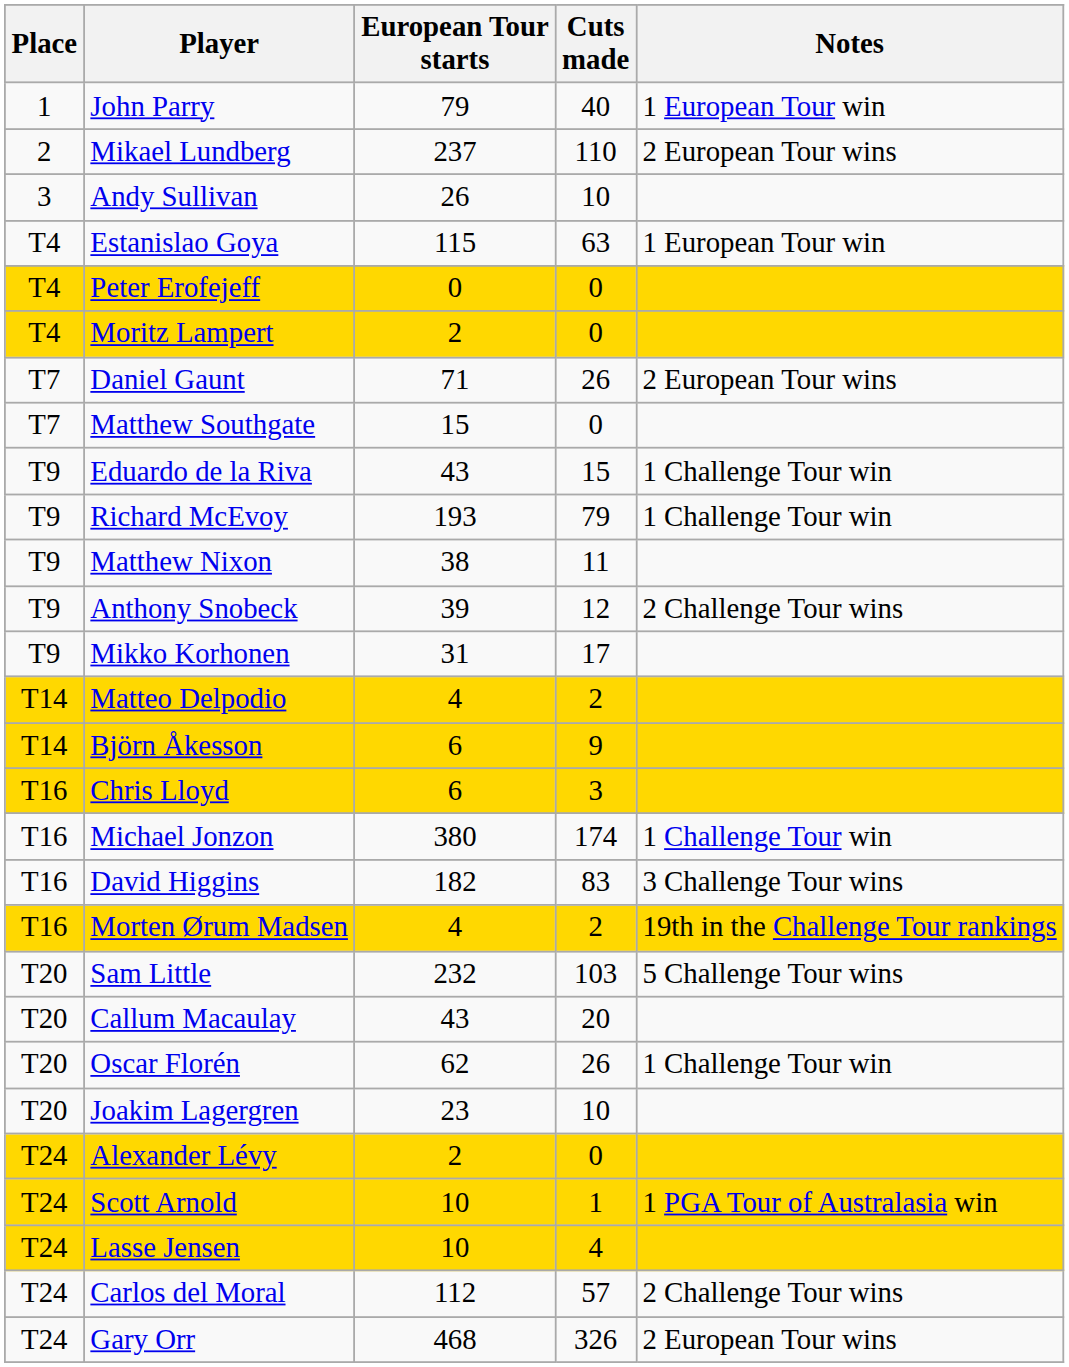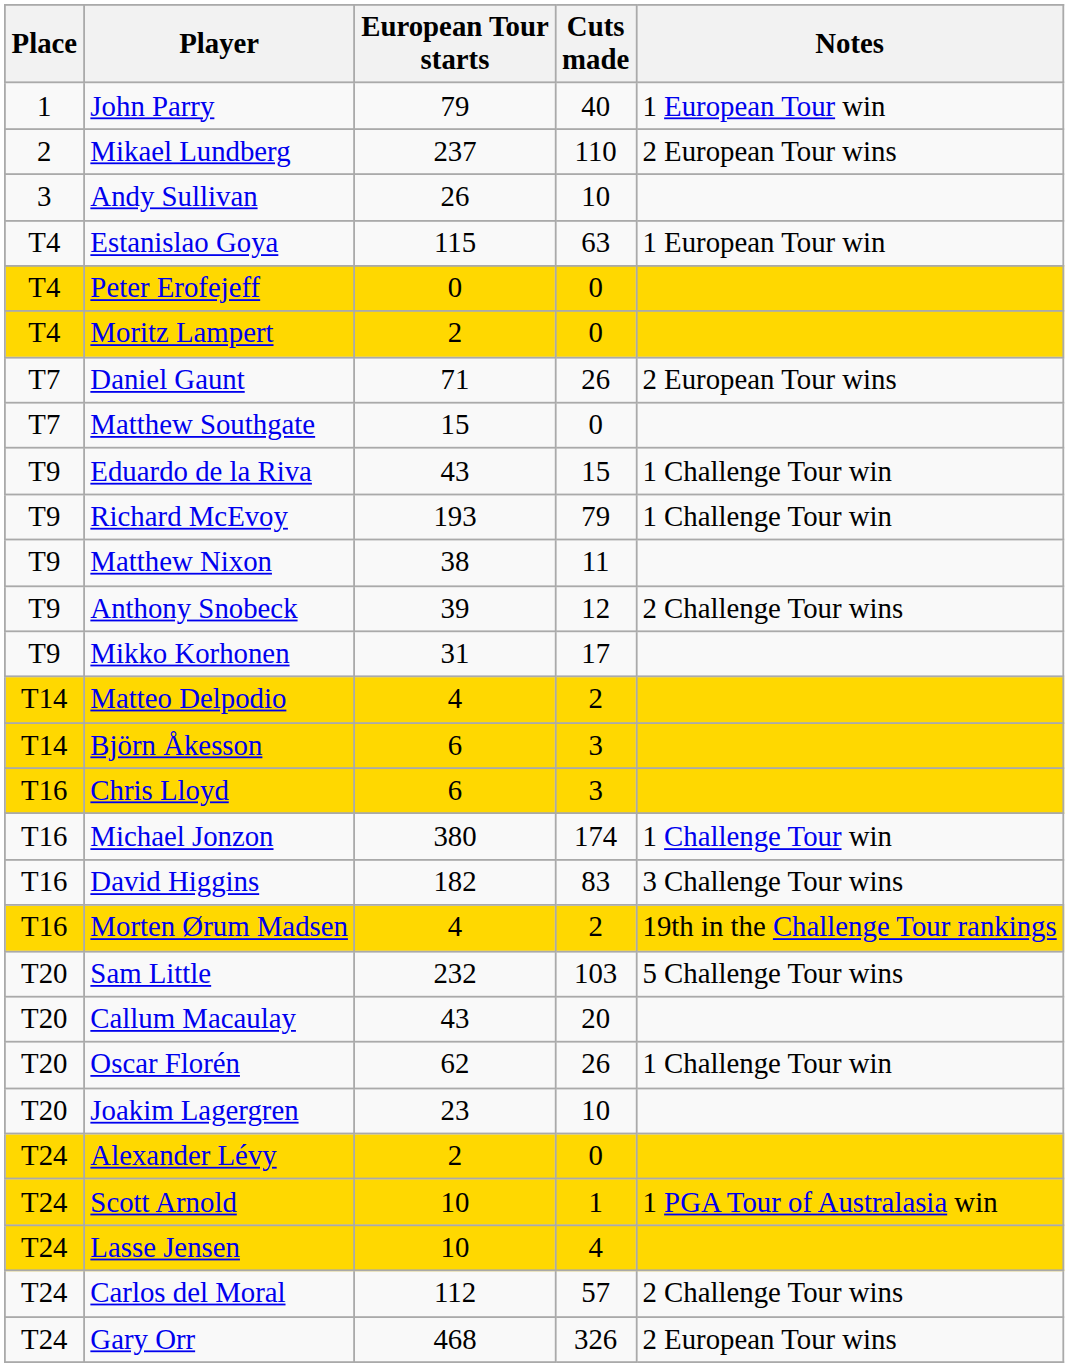 <table class="sortable wikitable" style="text-align:center">
 <tr>
 <th>Place</th>
 <th>Player</th>
 <th>European Tour<br>starts</th>
 <th>Cuts<br>made</th>
 <th>Notes</th>
 </tr>
 <tr>
 <td>1</td>
 <td align=left> <a href='#'>John Parry</a></td>
 <td>79</td>
 <td>40</td>
 <td align=left>1 <a href='#'>European Tour</a> win</td>
 </tr>
 <tr>
 <td>2</td>
 <td align=left> <a href='#'>Mikael Lundberg</a></td>
 <td>237</td>
 <td>110</td>
 <td align=left>2 European Tour wins</td>
 </tr>
 <tr>
 <td>3</td>
 <td align=left> <a href='#'>Andy Sullivan</a></td>
 <td>26</td>
 <td>10</td>
 <td align=left></td>
 </tr>
 <tr>
 <td>T4</td>
 <td align=left> <a href='#'>Estanislao Goya</a></td>
 <td>115</td>
 <td>63</td>
 <td align=left>1 European Tour win</td>
 </tr>
 <tr style="background:#FFD800;">
 <td>T4</td>
 <td align=left> <a href='#'>Peter Erofejeff</a></td>
 <td>0</td>
 <td>0</td>
 <td align=left></td>
 </tr>
 <tr style="background:#FFD800;">
 <td>T4</td>
 <td align=left> <a href='#'>Moritz Lampert</a></td>
 <td>2</td>
 <td>0</td>
 <td align=left></td>
 </tr>
 <tr>
 <td>T7</td>
 <td align=left> <a href='#'>Daniel Gaunt</a></td>
 <td>71</td>
 <td>26</td>
 <td align=left>2 European Tour wins</td>
 </tr>
 <tr>
 <td>T7</td>
 <td align=left> <a href='#'>Matthew Southgate</a></td>
 <td>15</td>
 <td>0</td>
 <td align=left></td>
 </tr>
 <tr>
 <td>T9</td>
 <td align=left> <a href='#'>Eduardo de la Riva</a></td>
 <td>43</td>
 <td>15</td>
 <td align=left>1 Challenge Tour win</td>
 </tr>
 <tr>
 <td>T9</td>
 <td align=left> <a href='#'>Richard McEvoy</a></td>
 <td>193</td>
 <td>79</td>
 <td align=left>1 Challenge Tour win</td>
 </tr>
 <tr>
 <td>T9</td>
 <td align=left> <a href='#'>Matthew Nixon</a></td>
 <td>38</td>
 <td>11</td>
 <td align=left></td>
 </tr>
 <tr>
 <td>T9</td>
 <td align=left> <a href='#'>Anthony Snobeck</a></td>
 <td>39</td>
 <td>12</td>
 <td align=left>2 Challenge Tour wins</td>
 </tr>
 <tr>
 <td>T9</td>
 <td align=left> <a href='#'>Mikko Korhonen</a></td>
 <td>31</td>
 <td>17</td>
 <td align=left></td>
 </tr>
 <tr style="background:#FFD800;">
 <td>T14</td>
 <td align=left> <a href='#'>Matteo Delpodio</a></td>
 <td>4</td>
 <td>2</td>
 <td align=left></td>
 </tr>
 <tr style="background:#FFD800;">
 <td>T14</td>
 <td align=left> <a href='#'>Björn Åkesson</a></td>
 <td>6</td>
-<td>9</td>
+<td>3</td>
 <td align=left></td>
 </tr>
 <tr style="background:#FFD800;">
 <td>T16</td>
 <td align=left> <a href='#'>Chris Lloyd</a></td>
 <td>6</td>
 <td>3</td>
 <td align=left></td>
 </tr>
 <tr>
 <td>T16</td>
 <td align=left> <a href='#'>Michael Jonzon</a></td>
 <td>380</td>
 <td>174</td>
 <td align=left>1 <a href='#'>Challenge Tour</a> win</td>
 </tr>
 <tr>
 <td>T16</td>
 <td align=left> <a href='#'>David Higgins</a></td>
 <td>182</td>
 <td>83</td>
 <td align=left>3 Challenge Tour wins</td>
 </tr>
 <tr style="background:#FFD800;">
 <td>T16</td>
 <td align=left> <a href='#'>Morten Ørum Madsen</a></td>
 <td>4</td>
 <td>2</td>
 <td align=left>19th in the <a href='#'>Challenge Tour rankings</a></td>
 </tr>
 <tr>
 <td>T20</td>
 <td align=left> <a href='#'>Sam Little</a></td>
 <td>232</td>
 <td>103</td>
 <td align=left>5 Challenge Tour wins</td>
 </tr>
 <tr>
 <td>T20</td>
 <td align=left> <a href='#'>Callum Macaulay</a></td>
 <td>43</td>
 <td>20</td>
 <td align=left></td>
 </tr>
 <tr>
 <td>T20</td>
 <td align=left> <a href='#'>Oscar Florén</a></td>
 <td>62</td>
 <td>26</td>
 <td align=left>1 Challenge Tour win</td>
 </tr>
 <tr>
 <td>T20</td>
 <td align=left> <a href='#'>Joakim Lagergren</a></td>
 <td>23</td>
 <td>10</td>
 <td align=left></td>
 </tr>
 <tr style="background:#FFD800;">
 <td>T24</td>
 <td align=left> <a href='#'>Alexander Lévy</a></td>
 <td>2</td>
 <td>0</td>
 <td align=left></td>
 </tr>
 <tr style="background:#FFD800;">
 <td>T24</td>
 <td align=left> <a href='#'>Scott Arnold</a></td>
 <td>10</td>
 <td>1</td>
 <td align=left>1 <a href='#'>PGA Tour of Australasia</a> win</td>
 </tr>
 <tr style="background:#FFD800;">
 <td>T24</td>
 <td align=left> <a href='#'>Lasse Jensen</a></td>
 <td>10</td>
 <td>4</td>
 <td align=left></td>
 </tr>
 <tr>
 <td>T24</td>
 <td align=left> <a href='#'>Carlos del Moral</a></td>
 <td>112</td>
 <td>57</td>
 <td align=left>2 Challenge Tour wins</td>
 </tr>
 <tr>
 <td>T24</td>
 <td align=left> <a href='#'>Gary Orr</a></td>
 <td>468</td>
 <td>326</td>
 <td align=left>2 European Tour wins</td>
 </tr>
 </table>
